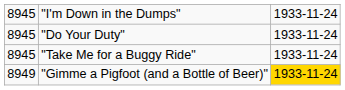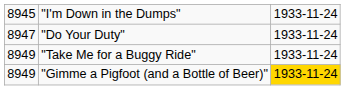 <table class="wikitable">
 <tr>
 <td>8945</td>
 <td>"I'm Down in the Dumps"</td>
 <td>1933-11-24</td>
 </tr>
 <tr>
-<td>8945</td>
+<td>8947</td>
 <td>"Do Your Duty"</td>
 <td>1933-11-24</td>
 </tr>
 <tr>
-<td>8945</td>
+<td>8949</td>
 <td>"Take Me for a Buggy Ride"</td>
 <td>1933-11-24</td>
 </tr>
 <tr>
 <td>8949</td>
 <td>"Gimme a Pigfoot (and a Bottle of Beer)"</td>
 <td style="background: gold;">1933-11-24</td>
 </tr>
 </table>
